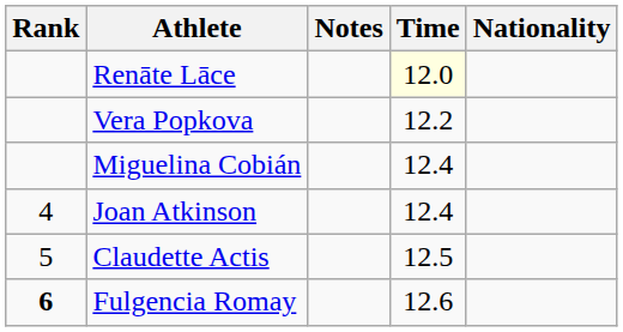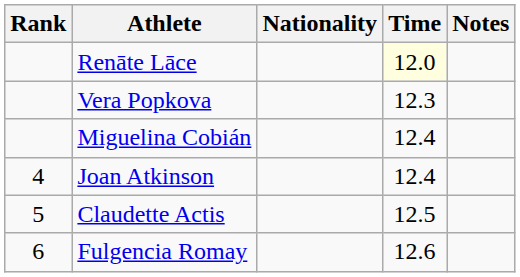 <table class="wikitable sortable" style="text-align:center">
 <tr>
 <th>Rank</th>
 <th>Athlete</th>
+<th>Nationality</th>
+<th>Time</th>
 <th>Notes</th>
-<th>Time</th>
-<th>Nationality</th>
 </tr>
 <tr>
 <td></td>
 <td align=left><a href='#'>Renāte Lāce</a></td>
+<td align=left></td>
+<td style="background: lightyellow;">12.0</td>
 <td></td>
-<td style="background: lightyellow;">12.0</td>
-<td align=left></td>
 </tr>
 <tr>
 <td></td>
 <td align=left><a href='#'>Vera Popkova</a></td>
+<td align=left></td>
+<td>12.3</td>
 <td></td>
-<td>12.2</td>
-<td align=left></td>
 </tr>
 <tr>
 <td></td>
 <td align=left><a href='#'>Miguelina Cobián</a></td>
+<td align=left></td>
+<td>12.4</td>
 <td></td>
-<td>12.4</td>
-<td align=left></td>
 </tr>
 <tr>
 <td>4</td>
 <td align=left><a href='#'>Joan Atkinson</a></td>
+<td align=left></td>
+<td>12.4</td>
 <td></td>
-<td>12.4</td>
-<td align=left></td>
 </tr>
 <tr>
 <td>5</td>
 <td align=left><a href='#'>Claudette Actis</a></td>
+<td align=left></td>
+<td>12.5</td>
 <td></td>
-<td>12.5</td>
-<td align=left></td>
 </tr>
 <tr>
-<td><strong>6</strong></td>
+<td>6</td>
 <td align=left><a href='#'>Fulgencia Romay</a></td>
+<td align=left></td>
+<td>12.6</td>
 <td></td>
-<td>12.6</td>
-<td align=left></td>
 </tr>
 </table>
